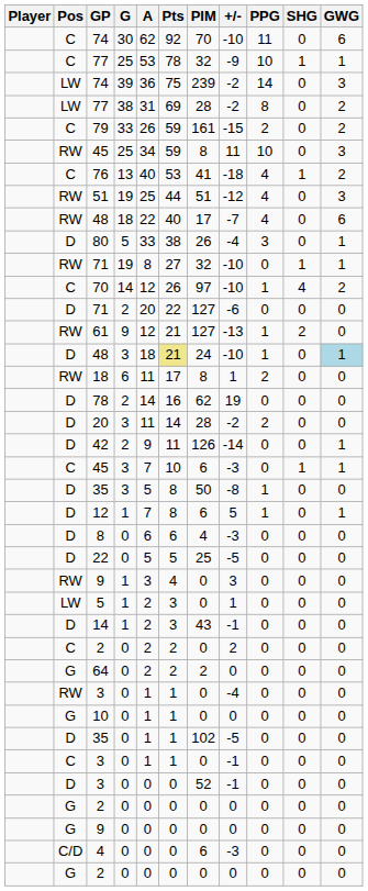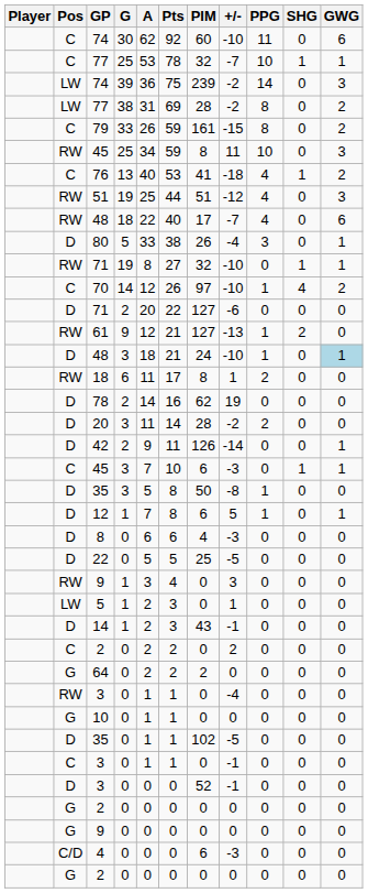 <table class="wikitable sortable" width="60%">
 <tr ALIGN="center">
 <th bgcolor="#DDDDFF" width="10%">Player</th>
 <th bgcolor="#DDDDFF" width="3%" title="Position">Pos</th>
 <th bgcolor="#DDDDFF" width="5%" title="Games played">GP</th>
 <th bgcolor="#DDDDFF" width="5%" title="Goals">G</th>
 <th bgcolor="#DDDDFF" width="5%" title="Assists">A</th>
 <th bgcolor="#DDDDFF" width="5%" title="Points">Pts</th>
 <th bgcolor="#DDDDFF" width="5%" title="Penalties in Minutes">PIM</th>
 <th bgcolor="#DDDDFF" width="5%" title="Plus/Minus">+/-</th>
 <th bgcolor="#DDDDFF" width="5%" title="Power Play Goals">PPG</th>
 <th bgcolor="#DDDDFF" width="5%" title="Short-handed Goals">SHG</th>
 <th bgcolor="#DDDDFF" width="5%" title="Game-winning Goals">GWG</th>
 </tr>
 <tr align="center">
 <td align="right"></td>
 <td>C</td>
 <td>74</td>
 <td>30</td>
 <td>62</td>
 <td>92</td>
-<td>70</td>
+<td>60</td>
 <td>-10</td>
 <td>11</td>
 <td>0</td>
 <td>6</td>
 </tr>
 <tr align="center">
 <td align="right"></td>
 <td>C</td>
 <td>77</td>
 <td>25</td>
 <td>53</td>
 <td>78</td>
 <td>32</td>
-<td>-9</td>
+<td>-7</td>
 <td>10</td>
 <td>1</td>
 <td>1</td>
 </tr>
 <tr align="center">
 <td align="right"></td>
 <td>LW</td>
 <td>74</td>
 <td>39</td>
 <td>36</td>
 <td>75</td>
 <td>239</td>
 <td>-2</td>
 <td>14</td>
 <td>0</td>
 <td>3</td>
 </tr>
 <tr align="center">
 <td align="right"></td>
 <td>LW</td>
 <td>77</td>
 <td>38</td>
 <td>31</td>
 <td>69</td>
 <td>28</td>
 <td>-2</td>
 <td>8</td>
 <td>0</td>
 <td>2</td>
 </tr>
 <tr align="center">
 <td align="right"></td>
 <td>C</td>
 <td>79</td>
 <td>33</td>
 <td>26</td>
 <td>59</td>
 <td>161</td>
 <td>-15</td>
-<td>2</td>
+<td>8</td>
 <td>0</td>
 <td>2</td>
 </tr>
 <tr align="center">
 <td align="right"></td>
 <td>RW</td>
 <td>45</td>
 <td>25</td>
 <td>34</td>
 <td>59</td>
 <td>8</td>
 <td>11</td>
 <td>10</td>
 <td>0</td>
 <td>3</td>
 </tr>
 <tr align="center">
 <td align="right"></td>
 <td>C</td>
 <td>76</td>
 <td>13</td>
 <td>40</td>
 <td>53</td>
 <td>41</td>
 <td>-18</td>
 <td>4</td>
 <td>1</td>
 <td>2</td>
 </tr>
 <tr align="center">
 <td align="right"></td>
 <td>RW</td>
 <td>51</td>
 <td>19</td>
 <td>25</td>
 <td>44</td>
 <td>51</td>
 <td>-12</td>
 <td>4</td>
 <td>0</td>
 <td>3</td>
 </tr>
 <tr align="center">
 <td align="right"></td>
 <td>RW</td>
 <td>48</td>
 <td>18</td>
 <td>22</td>
 <td>40</td>
 <td>17</td>
 <td>-7</td>
 <td>4</td>
 <td>0</td>
 <td>6</td>
 </tr>
 <tr align="center">
 <td align="right"></td>
 <td>D</td>
 <td>80</td>
 <td>5</td>
 <td>33</td>
 <td>38</td>
 <td>26</td>
 <td>-4</td>
 <td>3</td>
 <td>0</td>
 <td>1</td>
 </tr>
 <tr align="center">
 <td align="right"></td>
 <td>RW</td>
 <td>71</td>
 <td>19</td>
 <td>8</td>
 <td>27</td>
 <td>32</td>
 <td>-10</td>
 <td>0</td>
 <td>1</td>
 <td>1</td>
 </tr>
 <tr align="center">
 <td align="right"></td>
 <td>C</td>
 <td>70</td>
 <td>14</td>
 <td>12</td>
 <td>26</td>
 <td>97</td>
 <td>-10</td>
 <td>1</td>
 <td>4</td>
 <td>2</td>
 </tr>
 <tr align="center">
 <td align="right"></td>
 <td>D</td>
 <td>71</td>
 <td>2</td>
 <td>20</td>
 <td>22</td>
 <td>127</td>
 <td>-6</td>
 <td>0</td>
 <td>0</td>
 <td>0</td>
 </tr>
 <tr align="center">
 <td align="right"></td>
 <td>RW</td>
 <td>61</td>
 <td>9</td>
 <td>12</td>
 <td>21</td>
 <td>127</td>
 <td>-13</td>
 <td>1</td>
 <td>2</td>
 <td>0</td>
 </tr>
 <tr align="center">
 <td align="right"></td>
 <td>D</td>
 <td>48</td>
 <td>3</td>
 <td>18</td>
-<td style="background: khaki;">21</td>
+<td>21</td>
 <td>24</td>
 <td>-10</td>
 <td>1</td>
 <td>0</td>
 <td style="background: lightblue;">1</td>
 </tr>
 <tr align="center">
 <td align="right"></td>
 <td>RW</td>
 <td>18</td>
 <td>6</td>
 <td>11</td>
 <td>17</td>
 <td>8</td>
 <td>1</td>
 <td>2</td>
 <td>0</td>
 <td>0</td>
 </tr>
 <tr align="center">
 <td align="right"></td>
 <td>D</td>
 <td>78</td>
 <td>2</td>
 <td>14</td>
 <td>16</td>
 <td>62</td>
 <td>19</td>
 <td>0</td>
 <td>0</td>
 <td>0</td>
 </tr>
 <tr align="center">
 <td align="right"></td>
 <td>D</td>
 <td>20</td>
 <td>3</td>
 <td>11</td>
 <td>14</td>
 <td>28</td>
 <td>-2</td>
 <td>2</td>
 <td>0</td>
 <td>0</td>
 </tr>
 <tr align="center">
 <td align="right"></td>
 <td>D</td>
 <td>42</td>
 <td>2</td>
 <td>9</td>
 <td>11</td>
 <td>126</td>
 <td>-14</td>
 <td>0</td>
 <td>0</td>
 <td>1</td>
 </tr>
 <tr align="center">
 <td align="right"></td>
 <td>C</td>
 <td>45</td>
 <td>3</td>
 <td>7</td>
 <td>10</td>
 <td>6</td>
 <td>-3</td>
 <td>0</td>
 <td>1</td>
 <td>1</td>
 </tr>
 <tr align="center">
 <td align="right"></td>
 <td>D</td>
 <td>35</td>
 <td>3</td>
 <td>5</td>
 <td>8</td>
 <td>50</td>
 <td>-8</td>
 <td>1</td>
 <td>0</td>
 <td>0</td>
 </tr>
 <tr align="center">
 <td align="right"></td>
 <td>D</td>
 <td>12</td>
 <td>1</td>
 <td>7</td>
 <td>8</td>
 <td>6</td>
 <td>5</td>
 <td>1</td>
 <td>0</td>
 <td>1</td>
 </tr>
 <tr align="center">
 <td align="right"></td>
 <td>D</td>
 <td>8</td>
 <td>0</td>
 <td>6</td>
 <td>6</td>
 <td>4</td>
 <td>-3</td>
 <td>0</td>
 <td>0</td>
 <td>0</td>
 </tr>
 <tr align="center">
 <td align="right"></td>
 <td>D</td>
 <td>22</td>
 <td>0</td>
 <td>5</td>
 <td>5</td>
 <td>25</td>
 <td>-5</td>
 <td>0</td>
 <td>0</td>
 <td>0</td>
 </tr>
 <tr align="center">
 <td align="right"></td>
 <td>RW</td>
 <td>9</td>
 <td>1</td>
 <td>3</td>
 <td>4</td>
 <td>0</td>
 <td>3</td>
 <td>0</td>
 <td>0</td>
 <td>0</td>
 </tr>
 <tr align="center">
 <td align="right"></td>
 <td>LW</td>
 <td>5</td>
 <td>1</td>
 <td>2</td>
 <td>3</td>
 <td>0</td>
 <td>1</td>
 <td>0</td>
 <td>0</td>
 <td>0</td>
 </tr>
 <tr align="center">
 <td align="right"></td>
 <td>D</td>
 <td>14</td>
 <td>1</td>
 <td>2</td>
 <td>3</td>
 <td>43</td>
 <td>-1</td>
 <td>0</td>
 <td>0</td>
 <td>0</td>
 </tr>
 <tr align="center">
 <td align="right"></td>
 <td>C</td>
 <td>2</td>
 <td>0</td>
 <td>2</td>
 <td>2</td>
 <td>0</td>
 <td>2</td>
 <td>0</td>
 <td>0</td>
 <td>0</td>
 </tr>
 <tr align="center">
 <td align="right"></td>
 <td>G</td>
 <td>64</td>
 <td>0</td>
 <td>2</td>
 <td>2</td>
 <td>2</td>
 <td>0</td>
 <td>0</td>
 <td>0</td>
 <td>0</td>
 </tr>
 <tr align="center">
 <td align="right"></td>
 <td>RW</td>
 <td>3</td>
 <td>0</td>
 <td>1</td>
 <td>1</td>
 <td>0</td>
 <td>-4</td>
 <td>0</td>
 <td>0</td>
 <td>0</td>
 </tr>
 <tr align="center">
 <td align="right"></td>
 <td>G</td>
 <td>10</td>
 <td>0</td>
 <td>1</td>
 <td>1</td>
 <td>0</td>
 <td>0</td>
 <td>0</td>
 <td>0</td>
 <td>0</td>
 </tr>
 <tr align="center">
 <td align="right"></td>
 <td>D</td>
 <td>35</td>
 <td>0</td>
 <td>1</td>
 <td>1</td>
 <td>102</td>
 <td>-5</td>
 <td>0</td>
 <td>0</td>
 <td>0</td>
 </tr>
 <tr align="center">
 <td align="right"></td>
 <td>C</td>
 <td>3</td>
 <td>0</td>
 <td>1</td>
 <td>1</td>
 <td>0</td>
 <td>-1</td>
 <td>0</td>
 <td>0</td>
 <td>0</td>
 </tr>
 <tr align="center">
 <td align="right"></td>
 <td>D</td>
 <td>3</td>
 <td>0</td>
 <td>0</td>
 <td>0</td>
 <td>52</td>
 <td>-1</td>
 <td>0</td>
 <td>0</td>
 <td>0</td>
 </tr>
 <tr align="center">
 <td align="right"></td>
 <td>G</td>
 <td>2</td>
 <td>0</td>
 <td>0</td>
 <td>0</td>
 <td>0</td>
 <td>0</td>
 <td>0</td>
 <td>0</td>
 <td>0</td>
 </tr>
 <tr align="center">
 <td align="right"></td>
 <td>G</td>
 <td>9</td>
 <td>0</td>
 <td>0</td>
 <td>0</td>
 <td>0</td>
 <td>0</td>
 <td>0</td>
 <td>0</td>
 <td>0</td>
 </tr>
 <tr align="center">
 <td align="right"></td>
 <td>C/D</td>
 <td>4</td>
 <td>0</td>
 <td>0</td>
 <td>0</td>
 <td>6</td>
 <td>-3</td>
 <td>0</td>
 <td>0</td>
 <td>0</td>
 </tr>
 <tr align="center">
 <td align="right"></td>
 <td>G</td>
 <td>2</td>
 <td>0</td>
 <td>0</td>
 <td>0</td>
 <td>0</td>
 <td>0</td>
 <td>0</td>
 <td>0</td>
 <td>0</td>
 </tr>
 </table>
